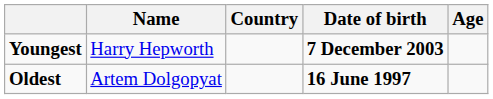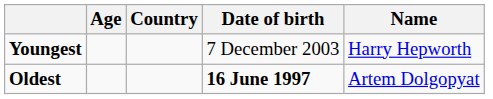 <table class="wikitable">
 <tr>
 <th></th>
-<th><strong>Name</strong></th>
+<th><strong>Age</strong></th>
 <th><strong>Country</strong></th>
 <th><strong>Date of birth</strong></th>
-<th><strong>Age</strong></th>
+<th><strong>Name</strong></th>
 </tr>
 <tr>
 <td><strong>Youngest</strong></td>
+<td></td>
+<td></td>
+<td>7 December 2003</td>
 <td><a href='#'>Harry Hepworth</a></td>
-<td></td>
-<td><strong>7 December 2003</strong></td>
-<td></td>
 </tr>
 <tr>
 <td><strong>Oldest</strong></td>
-<td><a href='#'>Artem Dolgopyat</a></td>
+<td></td>
 <td></td>
 <td><strong>16 June 1997</strong></td>
-<td></td>
+<td><a href='#'>Artem Dolgopyat</a></td>
 </tr>
 </table>
